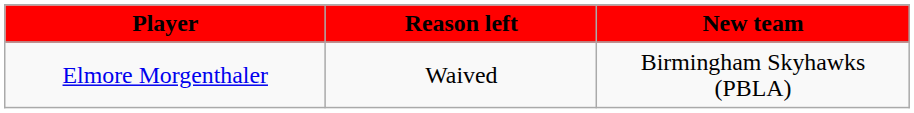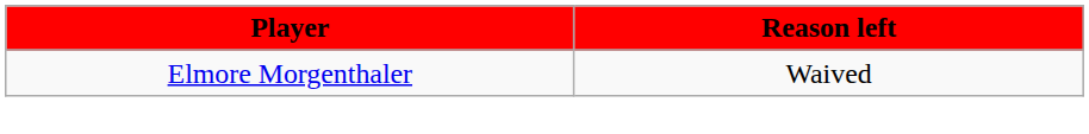 <table class="wikitable sortable sortable" style="text-align: center">
 <tr>
 <th style="background:#FF0000" width="10%">Player</th>
 <th style="background:#FF0000" width="10%">Reason left</th>
-<th style="background:#FF0000" width="10%">New team</th>
 </tr>
 <tr style="text-align: center">
 <td><a href='#'>Elmore Morgenthaler</a></td>
 <td>Waived</td>
-<td>Birmingham Skyhawks (PBLA)</td>
 </tr>
 </table>
